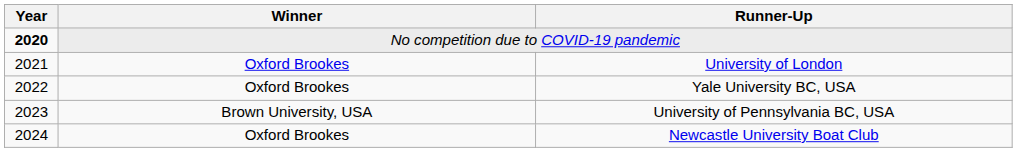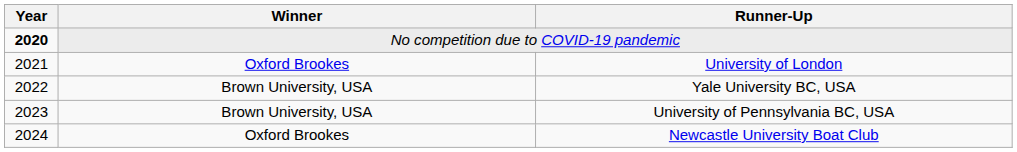 <table class="wikitable" style="text-align:center">
 <tr>
 <th width=50>Year</th>
 <th width=500>Winner</th>
 <th width=500>Runner-Up</th>
 </tr>
 <tr>
 <td><strong>2020</strong></td>
 <td colspan=2 bgcolor="ececec"><em>No competition due to <a href='#'>COVID-19 pandemic</a></em></td>
 </tr>
 <tr>
 <td>2021</td>
 <td><a href='#'>Oxford Brookes</a></td>
 <td><a href='#'>University of London</a></td>
 </tr>
 <tr>
 <td>2022</td>
-<td>Oxford Brookes</td>
+<td>Brown University, USA</td>
 <td>Yale University BC, USA</td>
 </tr>
 <tr>
 <td>2023</td>
 <td>Brown University, USA</td>
 <td>University of Pennsylvania BC, USA</td>
 </tr>
 <tr>
 <td>2024</td>
 <td>Oxford Brookes</td>
 <td><a href='#'>Newcastle University Boat Club</a></td>
 </tr>
 </table>
